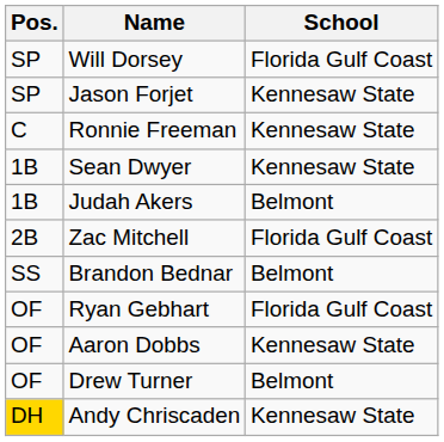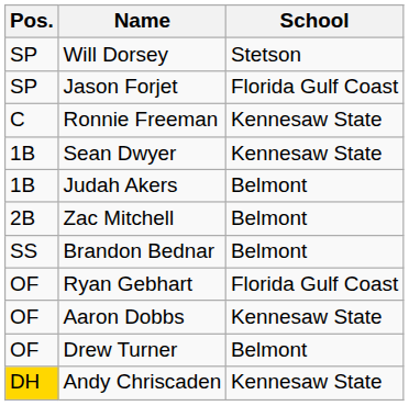 <table class=wikitable>
 <tr>
 <th>Pos.</th>
 <th>Name</th>
 <th>School</th>
 </tr>
 <tr>
 <td>SP</td>
 <td>Will Dorsey</td>
-<td>Florida Gulf Coast</td>
+<td>Stetson</td>
 </tr>
 <tr>
 <td>SP</td>
 <td>Jason Forjet</td>
-<td>Kennesaw State</td>
+<td>Florida Gulf Coast</td>
 </tr>
 <tr>
 <td>C</td>
 <td>Ronnie Freeman</td>
 <td>Kennesaw State</td>
 </tr>
 <tr>
 <td>1B</td>
 <td>Sean Dwyer</td>
 <td>Kennesaw State</td>
 </tr>
 <tr>
 <td>1B</td>
 <td>Judah Akers</td>
 <td>Belmont</td>
 </tr>
 <tr>
 <td>2B</td>
 <td>Zac Mitchell</td>
-<td>Florida Gulf Coast</td>
+<td>Belmont</td>
 </tr>
 <tr>
 <td>SS</td>
 <td>Brandon Bednar</td>
 <td>Belmont</td>
 </tr>
 <tr>
 <td>OF</td>
 <td>Ryan Gebhart</td>
 <td>Florida Gulf Coast</td>
 </tr>
 <tr>
 <td>OF</td>
 <td>Aaron Dobbs</td>
 <td>Kennesaw State</td>
 </tr>
 <tr>
 <td>OF</td>
 <td>Drew Turner</td>
 <td>Belmont</td>
 </tr>
 <tr>
 <td style="background: gold;">DH</td>
 <td>Andy Chriscaden</td>
 <td>Kennesaw State</td>
 </tr>
 </table>
